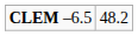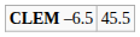 <table class="wikitable">
 <tr align="center">
 </tr>
 <tr align="center">
 <td><strong>CLEM</strong> –6.5</td>
-<td>48.2</td>
+<td>45.5</td>
 </tr>
 </table>
